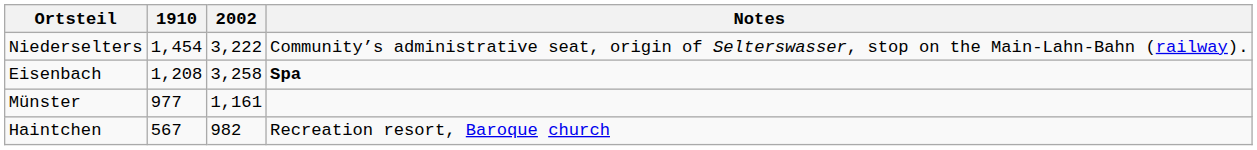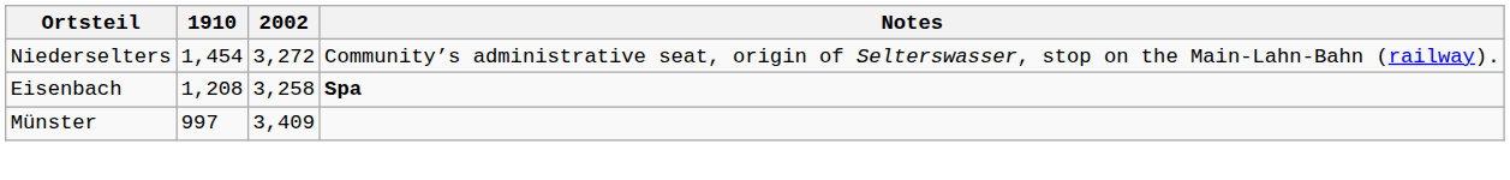 <table class="wikitable">
 <tr>
 <th>Ortsteil</th>
 <th>1910</th>
 <th>2002</th>
 <th>Notes</th>
 </tr>
 <tr>
 <td>Niederselters</td>
 <td>1,454</td>
-<td>3,222</td>
+<td>3,272</td>
 <td>Community’s administrative seat, origin of <em>Selterswasser</em>, stop on the Main-Lahn-Bahn (<a href='#'>railway</a>).</td>
 </tr>
 <tr>
 <td>Eisenbach</td>
 <td>1,208</td>
 <td>3,258</td>
 <td><strong>Spa</strong></td>
 </tr>
 <tr>
 <td>Münster</td>
-<td>977</td>
-<td>1,161</td>
+<td>997</td>
+<td>3,409</td>
 <td></td>
 </tr>
-<tr>
-<td>Haintchen</td>
-<td>567</td>
-<td>982</td>
-<td>Recreation resort, <a href='#'>Baroque</a> <a href='#'>church</a></td>
-</tr>
 </table>
